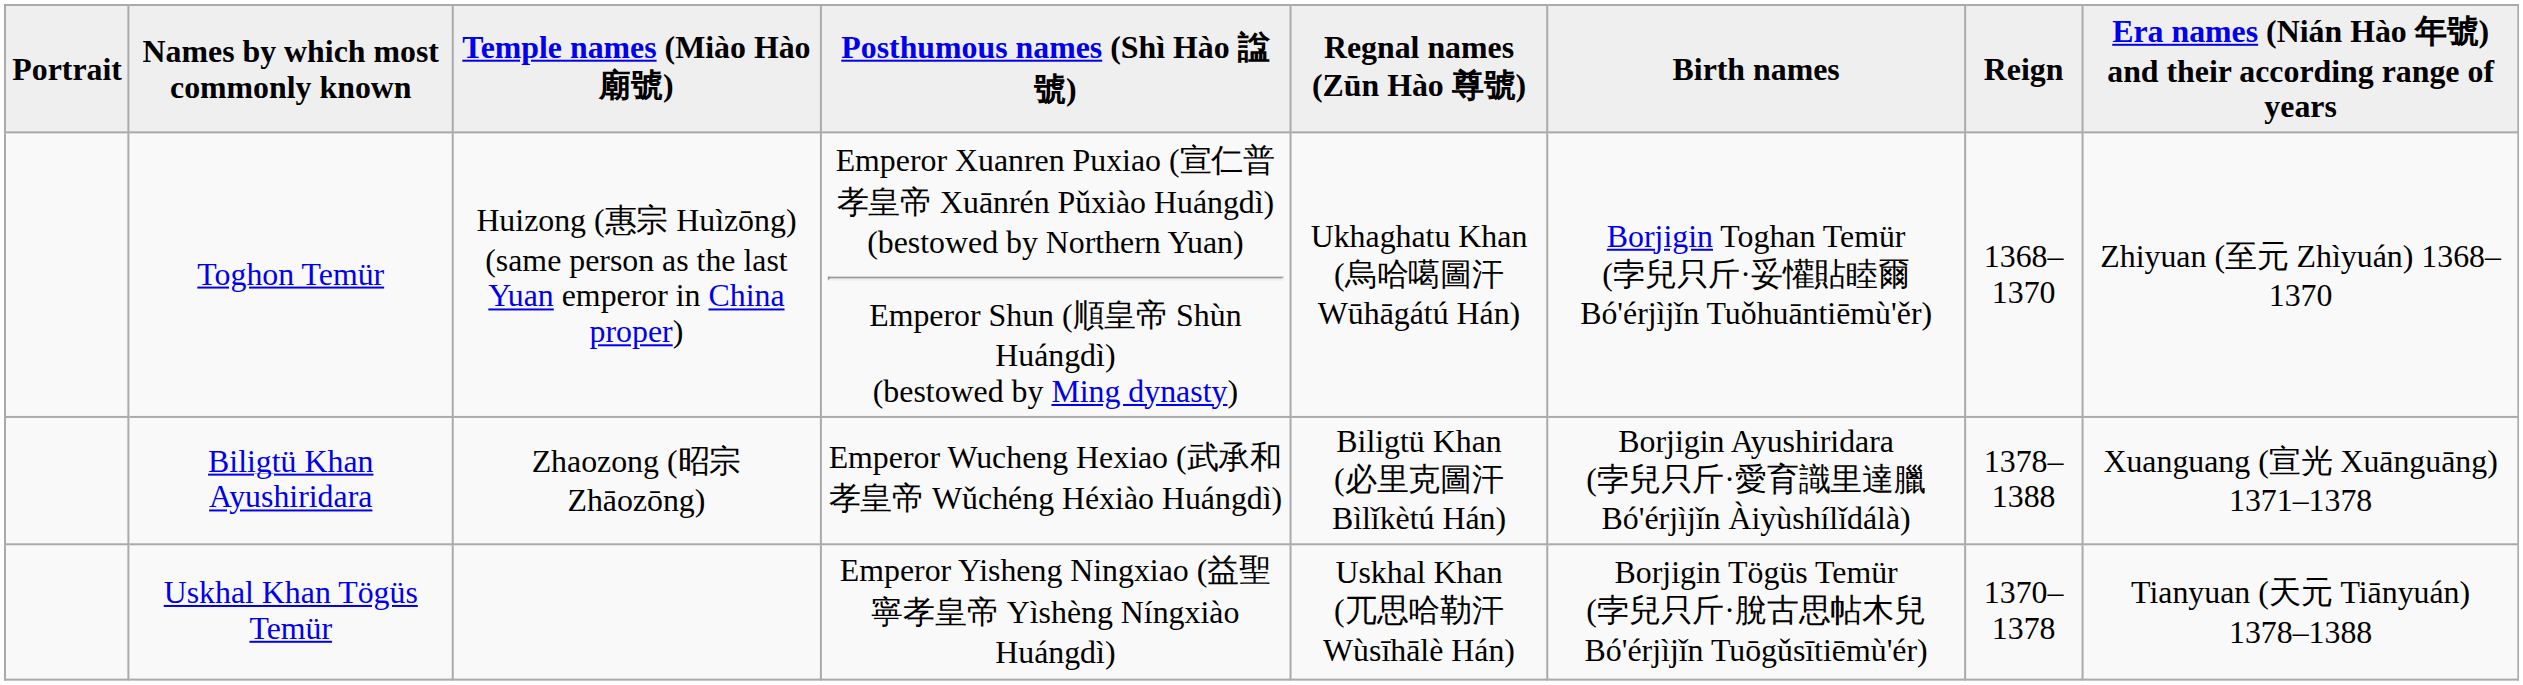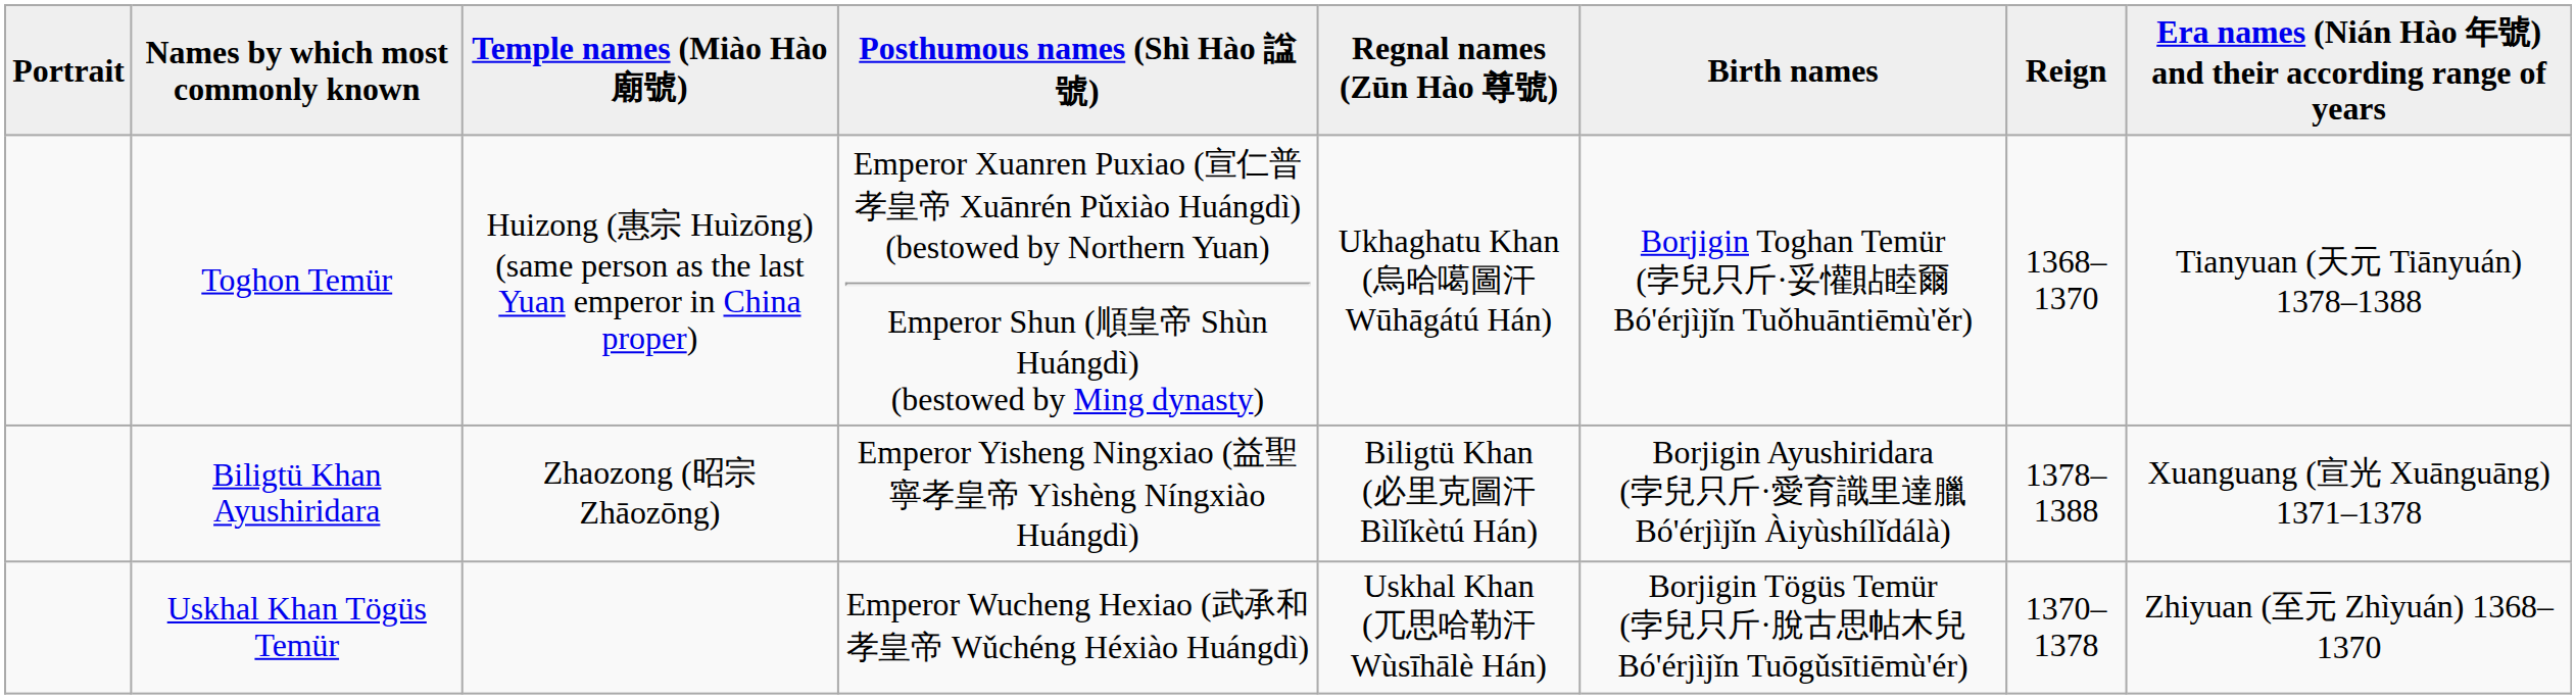 <table class="wikitable" style="width:100%; text-align:center;">
 <tr>
 <th style="background:#efefef;">Portrait</th>
 <th style="background:#efefef;">Names by which most commonly known</th>
 <th style="background:#efefef;"><a href='#'>Temple names</a> (Miào Hào 廟號)</th>
 <th style="background:#efefef;"><a href='#'>Posthumous names</a> (Shì Hào 諡號)</th>
 <th style="background:#efefef;">Regnal names (Zūn Hào 尊號)</th>
 <th style="background:#efefef;">Birth names</th>
 <th style="background:#efefef;">Reign</th>
 <th style="background:#efefef;"><a href='#'>Era names</a> (Nián Hào 年號) and their according range of years</th>
 </tr>
 <tr>
 <td></td>
 <td><a href='#'>Toghon Temür</a></td>
 <td>Huizong (惠宗 Huìzōng)<br>(same person as the last <a href='#'>Yuan</a> emperor in <a href='#'>China proper</a>)</td>
 <td>Emperor Xuanren Puxiao (宣仁普孝皇帝 Xuānrén Pǔxiào Huángdì)<br>(bestowed by Northern Yuan)<hr>Emperor Shun (順皇帝 Shùn Huángdì)<br>(bestowed by <a href='#'>Ming dynasty</a>)</td>
 <td>Ukhaghatu Khan<br>(烏哈噶圖汗 Wūhāgátú Hán)</td>
 <td><a href='#'>Borjigin</a> Toghan Temür<br>(孛兒只斤·妥懽貼睦爾 Bó'érjìjǐn Tuǒhuāntiēmù'ěr)</td>
 <td>1368–1370</td>
-<td>Zhiyuan (至元 Zhìyuán) 1368–1370</td>
+<td>Tianyuan (天元 Tiānyuán) 1378–1388</td>
 </tr>
 <tr>
 <td></td>
 <td><a href='#'>Biligtü Khan Ayushiridara</a></td>
 <td>Zhaozong (昭宗 Zhāozōng)</td>
-<td>Emperor Wucheng Hexiao (武承和孝皇帝 Wǔchéng Héxiào Huángdì)</td>
+<td>Emperor Yisheng Ningxiao (益聖寧孝皇帝 Yìshèng Níngxiào Huángdì)</td>
 <td>Biligtü Khan<br>(必里克圖汗 Bìlǐkètú Hán)</td>
 <td>Borjigin Ayushiridara<br>(孛兒只斤·愛育識里達臘 Bó'érjìjǐn Àiyùshílǐdálà)</td>
 <td>1378–1388</td>
 <td>Xuanguang (宣光 Xuānguāng) 1371–1378</td>
 </tr>
 <tr>
 <td></td>
 <td><a href='#'>Uskhal Khan Tögüs Temür</a></td>
 <td></td>
-<td>Emperor Yisheng Ningxiao (益聖寧孝皇帝 Yìshèng Níngxiào Huángdì)</td>
+<td>Emperor Wucheng Hexiao (武承和孝皇帝 Wǔchéng Héxiào Huángdì)</td>
 <td>Uskhal Khan<br>(兀思哈勒汗 Wùsīhālè Hán)</td>
 <td>Borjigin Tögüs Temür<br>(孛兒只斤·脫古思帖木兒 Bó'érjìjǐn Tuōgǔsītiēmù'ér)</td>
 <td>1370–1378</td>
-<td>Tianyuan (天元 Tiānyuán) 1378–1388</td>
+<td>Zhiyuan (至元 Zhìyuán) 1368–1370</td>
 </tr>
 </table>
